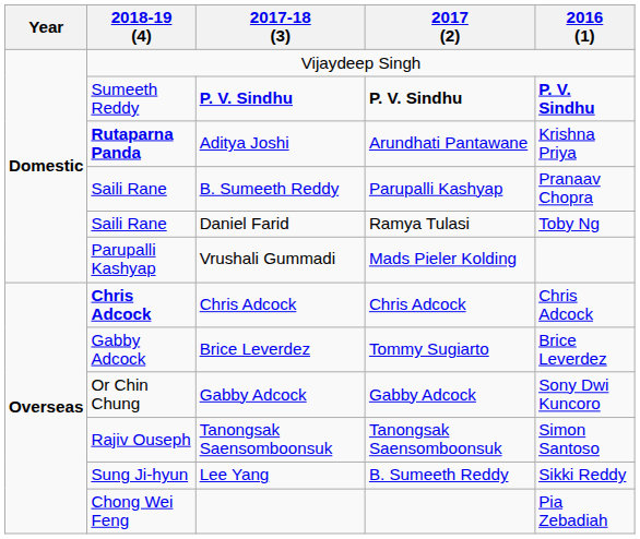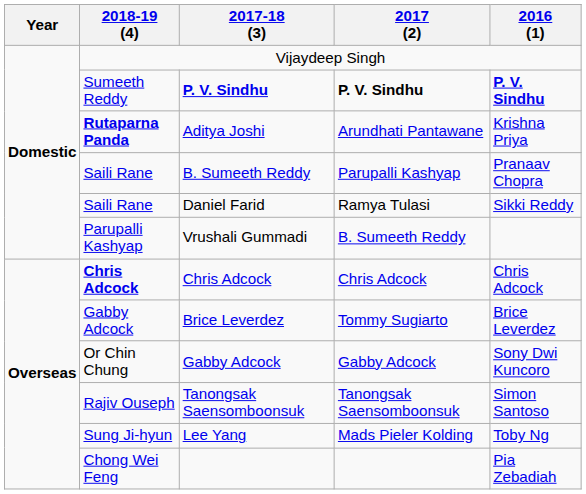 <table class="wikitable">
 <tr>
 <th style=>Year<br></th>
 <th style=><a href='#'>2018-19</a><br>(4)</th>
 <th style=><a href='#'>2017-18</a><br>(3)</th>
 <th style=><a href='#'>2017</a><br>(2)</th>
 <th style=><a href='#'>2016</a><br>(1)</th>
 </tr>
 <tr>
 <td rowspan="6"><strong>Domestic</strong></td>
 <td colspan="4" style="text-align:center;"> Vijaydeep Singh</td>
 </tr>
 <tr>
 <td> <a href='#'>Sumeeth Reddy</a></td>
 <td><strong> <a href='#'>P. V. Sindhu</a></strong></td>
 <td><strong> P. V. Sindhu</strong></td>
 <td><strong> <a href='#'>P. V. Sindhu</a></strong></td>
 </tr>
 <tr>
 <td><strong> <a href='#'>Rutaparna Panda</a></strong></td>
 <td> <a href='#'>Aditya Joshi</a></td>
 <td> <a href='#'>Arundhati Pantawane</a></td>
 <td> <a href='#'>Krishna Priya</a></td>
 </tr>
 <tr>
 <td> <a href='#'>Saili Rane</a></td>
 <td> <a href='#'>B. Sumeeth Reddy</a></td>
 <td> <a href='#'>Parupalli Kashyap</a></td>
 <td> <a href='#'>Pranaav Chopra</a></td>
 </tr>
 <tr>
 <td> <a href='#'>Saili Rane</a></td>
 <td> Daniel Farid</td>
 <td> Ramya Tulasi</td>
-<td> <a href='#'>Toby Ng</a></td>
+<td> <a href='#'>Sikki Reddy</a></td>
 </tr>
 <tr>
 <td> <a href='#'>Parupalli Kashyap</a></td>
 <td> Vrushali Gummadi</td>
-<td> <a href='#'>Mads Pieler Kolding</a></td>
+<td> <a href='#'>B. Sumeeth Reddy</a></td>
 <td></td>
 </tr>
 <tr>
 <td rowspan="6"><strong>Overseas</strong></td>
 <td><strong> <a href='#'>Chris Adcock</a></strong></td>
 <td> <a href='#'>Chris Adcock</a></td>
 <td> <a href='#'>Chris Adcock</a></td>
 <td> <a href='#'>Chris Adcock</a></td>
 </tr>
 <tr>
 <td> <a href='#'>Gabby Adcock</a></td>
 <td> <a href='#'>Brice Leverdez</a></td>
 <td> <a href='#'>Tommy Sugiarto</a></td>
 <td> <a href='#'>Brice Leverdez</a></td>
 </tr>
 <tr>
 <td> Or Chin Chung</td>
 <td> <a href='#'>Gabby Adcock</a></td>
 <td> <a href='#'>Gabby Adcock</a></td>
 <td> <a href='#'>Sony Dwi Kuncoro</a></td>
 </tr>
 <tr>
 <td> <a href='#'>Rajiv Ouseph</a></td>
 <td> <a href='#'>Tanongsak Saensomboonsuk</a></td>
 <td> <a href='#'>Tanongsak Saensomboonsuk</a></td>
 <td> <a href='#'>Simon Santoso</a></td>
 </tr>
 <tr>
 <td> <a href='#'>Sung Ji-hyun</a></td>
 <td> <a href='#'>Lee Yang</a></td>
-<td> <a href='#'>B. Sumeeth Reddy</a></td>
-<td> <a href='#'>Sikki Reddy</a></td>
+<td> <a href='#'>Mads Pieler Kolding</a></td>
+<td> <a href='#'>Toby Ng</a></td>
 </tr>
 <tr>
 <td> <a href='#'>Chong Wei Feng</a></td>
 <td></td>
 <td></td>
 <td> <a href='#'>Pia Zebadiah</a></td>
 </tr>
 </table>
